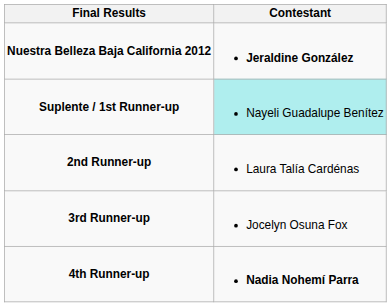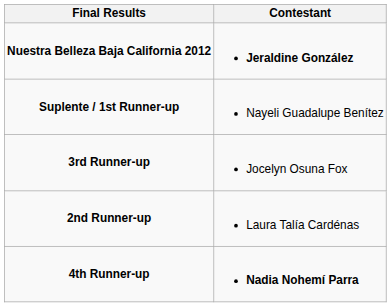 <table class="wikitable">
 <tr>
 <th>Final Results</th>
 <th>Contestant</th>
 </tr>
 <tr>
 <td align="center"><strong>Nuestra Belleza Baja California 2012</strong></td>
 <td><br><ul><li><strong>Jeraldine González</strong></li></ul></td>
 </tr>
 <tr>
 <td align="center"><strong>Suplente / 1st Runner-up</strong></td>
-<td style="background: paleturquoise;"><br><ul><li>Nayeli Guadalupe Benítez</li></ul></td>
+<td><br><ul><li>Nayeli Guadalupe Benítez</li></ul></td>
+</tr>
+<tr>
+<td align="center"><strong>3rd Runner-up</strong></td>
+<td><br><ul><li>Jocelyn Osuna Fox</li></ul></td>
 </tr>
 <tr>
 <td align="center"><strong>2nd Runner-up</strong></td>
 <td><br><ul><li>Laura Talía Cardénas</li></ul></td>
 </tr>
 <tr>
-<td align="center"><strong>3rd Runner-up</strong></td>
-<td><br><ul><li>Jocelyn Osuna Fox</li></ul></td>
-</tr>
-<tr>
 <td align="center"><strong>4th Runner-up</strong></td>
 <td><strong><br><ul><li>Nadia Nohemí Parra</li></ul></strong></td>
 </tr>
 </table>
